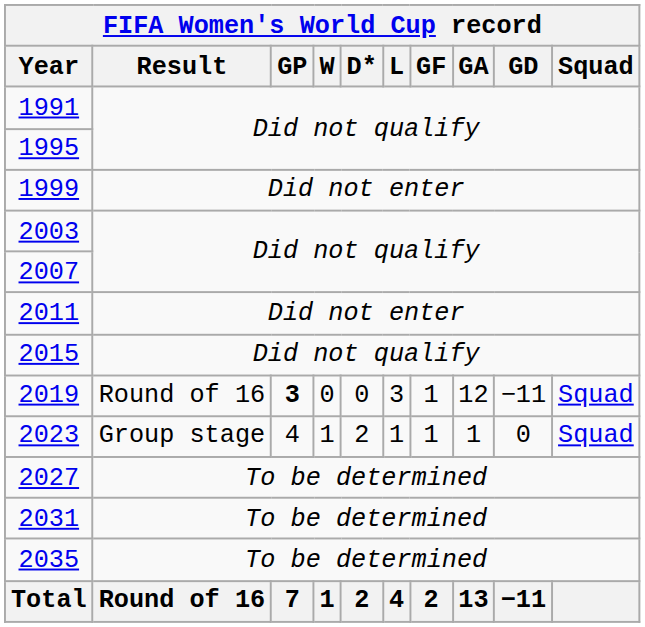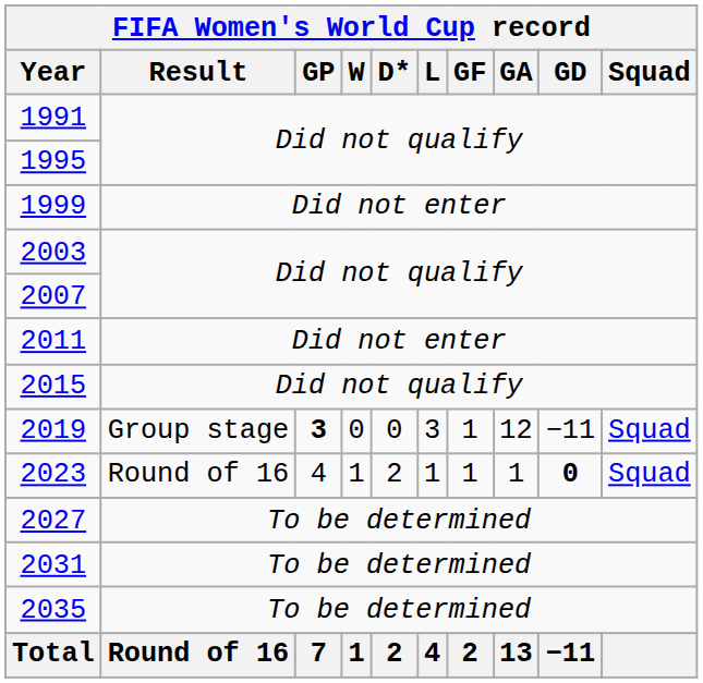 <table class="wikitable" style="text-align: center">
 <tr>
 <th colspan=10><a href='#'>FIFA Women's World Cup</a> record</th>
 </tr>
 <tr>
 <th>Year</th>
 <th>Result</th>
 <th>GP</th>
 <th>W</th>
 <th>D*</th>
 <th>L</th>
 <th>GF</th>
 <th>GA</th>
 <th>GD</th>
 <th>Squad</th>
 </tr>
 <tr>
 <td> <a href='#'>1991</a></td>
 <td colspan=9 rowspan=2><em>Did not qualify</em></td>
 </tr>
 <tr>
 <td> <a href='#'>1995</a></td>
 </tr>
 <tr>
 <td> <a href='#'>1999</a></td>
 <td colspan=9><em>Did not enter</em></td>
 </tr>
 <tr>
 <td> <a href='#'>2003</a></td>
 <td colspan=9 rowspan=2><em>Did not qualify</em></td>
 </tr>
 <tr>
 <td> <a href='#'>2007</a></td>
 </tr>
 <tr>
 <td> <a href='#'>2011</a></td>
 <td colspan=9><em>Did not enter</em></td>
 </tr>
 <tr>
 <td> <a href='#'>2015</a></td>
 <td colspan=9><em>Did not qualify</em></td>
 </tr>
 <tr>
 <td> <a href='#'>2019</a></td>
-<td>Round of 16</td>
+<td>Group stage</td>
 <td><strong>3</strong></td>
 <td>0</td>
 <td>0</td>
 <td>3</td>
 <td>1</td>
 <td>12</td>
 <td>−11</td>
 <td><a href='#'>Squad</a></td>
 </tr>
 <tr>
 <td> <a href='#'>2023</a></td>
-<td>Group stage</td>
+<td>Round of 16</td>
 <td>4</td>
 <td>1</td>
 <td>2</td>
 <td>1</td>
 <td>1</td>
 <td>1</td>
-<td>0</td>
+<td><strong>0</strong></td>
 <td><a href='#'>Squad</a></td>
 </tr>
 <tr>
 <td> <a href='#'>2027</a></td>
 <td colspan=9><em>To be determined</em></td>
 </tr>
 <tr>
 <td> <a href='#'>2031</a></td>
 <td colspan=9><em>To be determined</em></td>
 </tr>
 <tr>
 <td> <a href='#'>2035</a></td>
 <td colspan=9><em>To be determined</em></td>
 </tr>
 <tr>
 <th>Total</th>
 <th>Round of 16</th>
 <th>7</th>
 <th>1</th>
 <th>2</th>
 <th>4</th>
 <th>2</th>
 <th>13</th>
 <th>−11</th>
 <th></th>
 </tr>
 </table>
